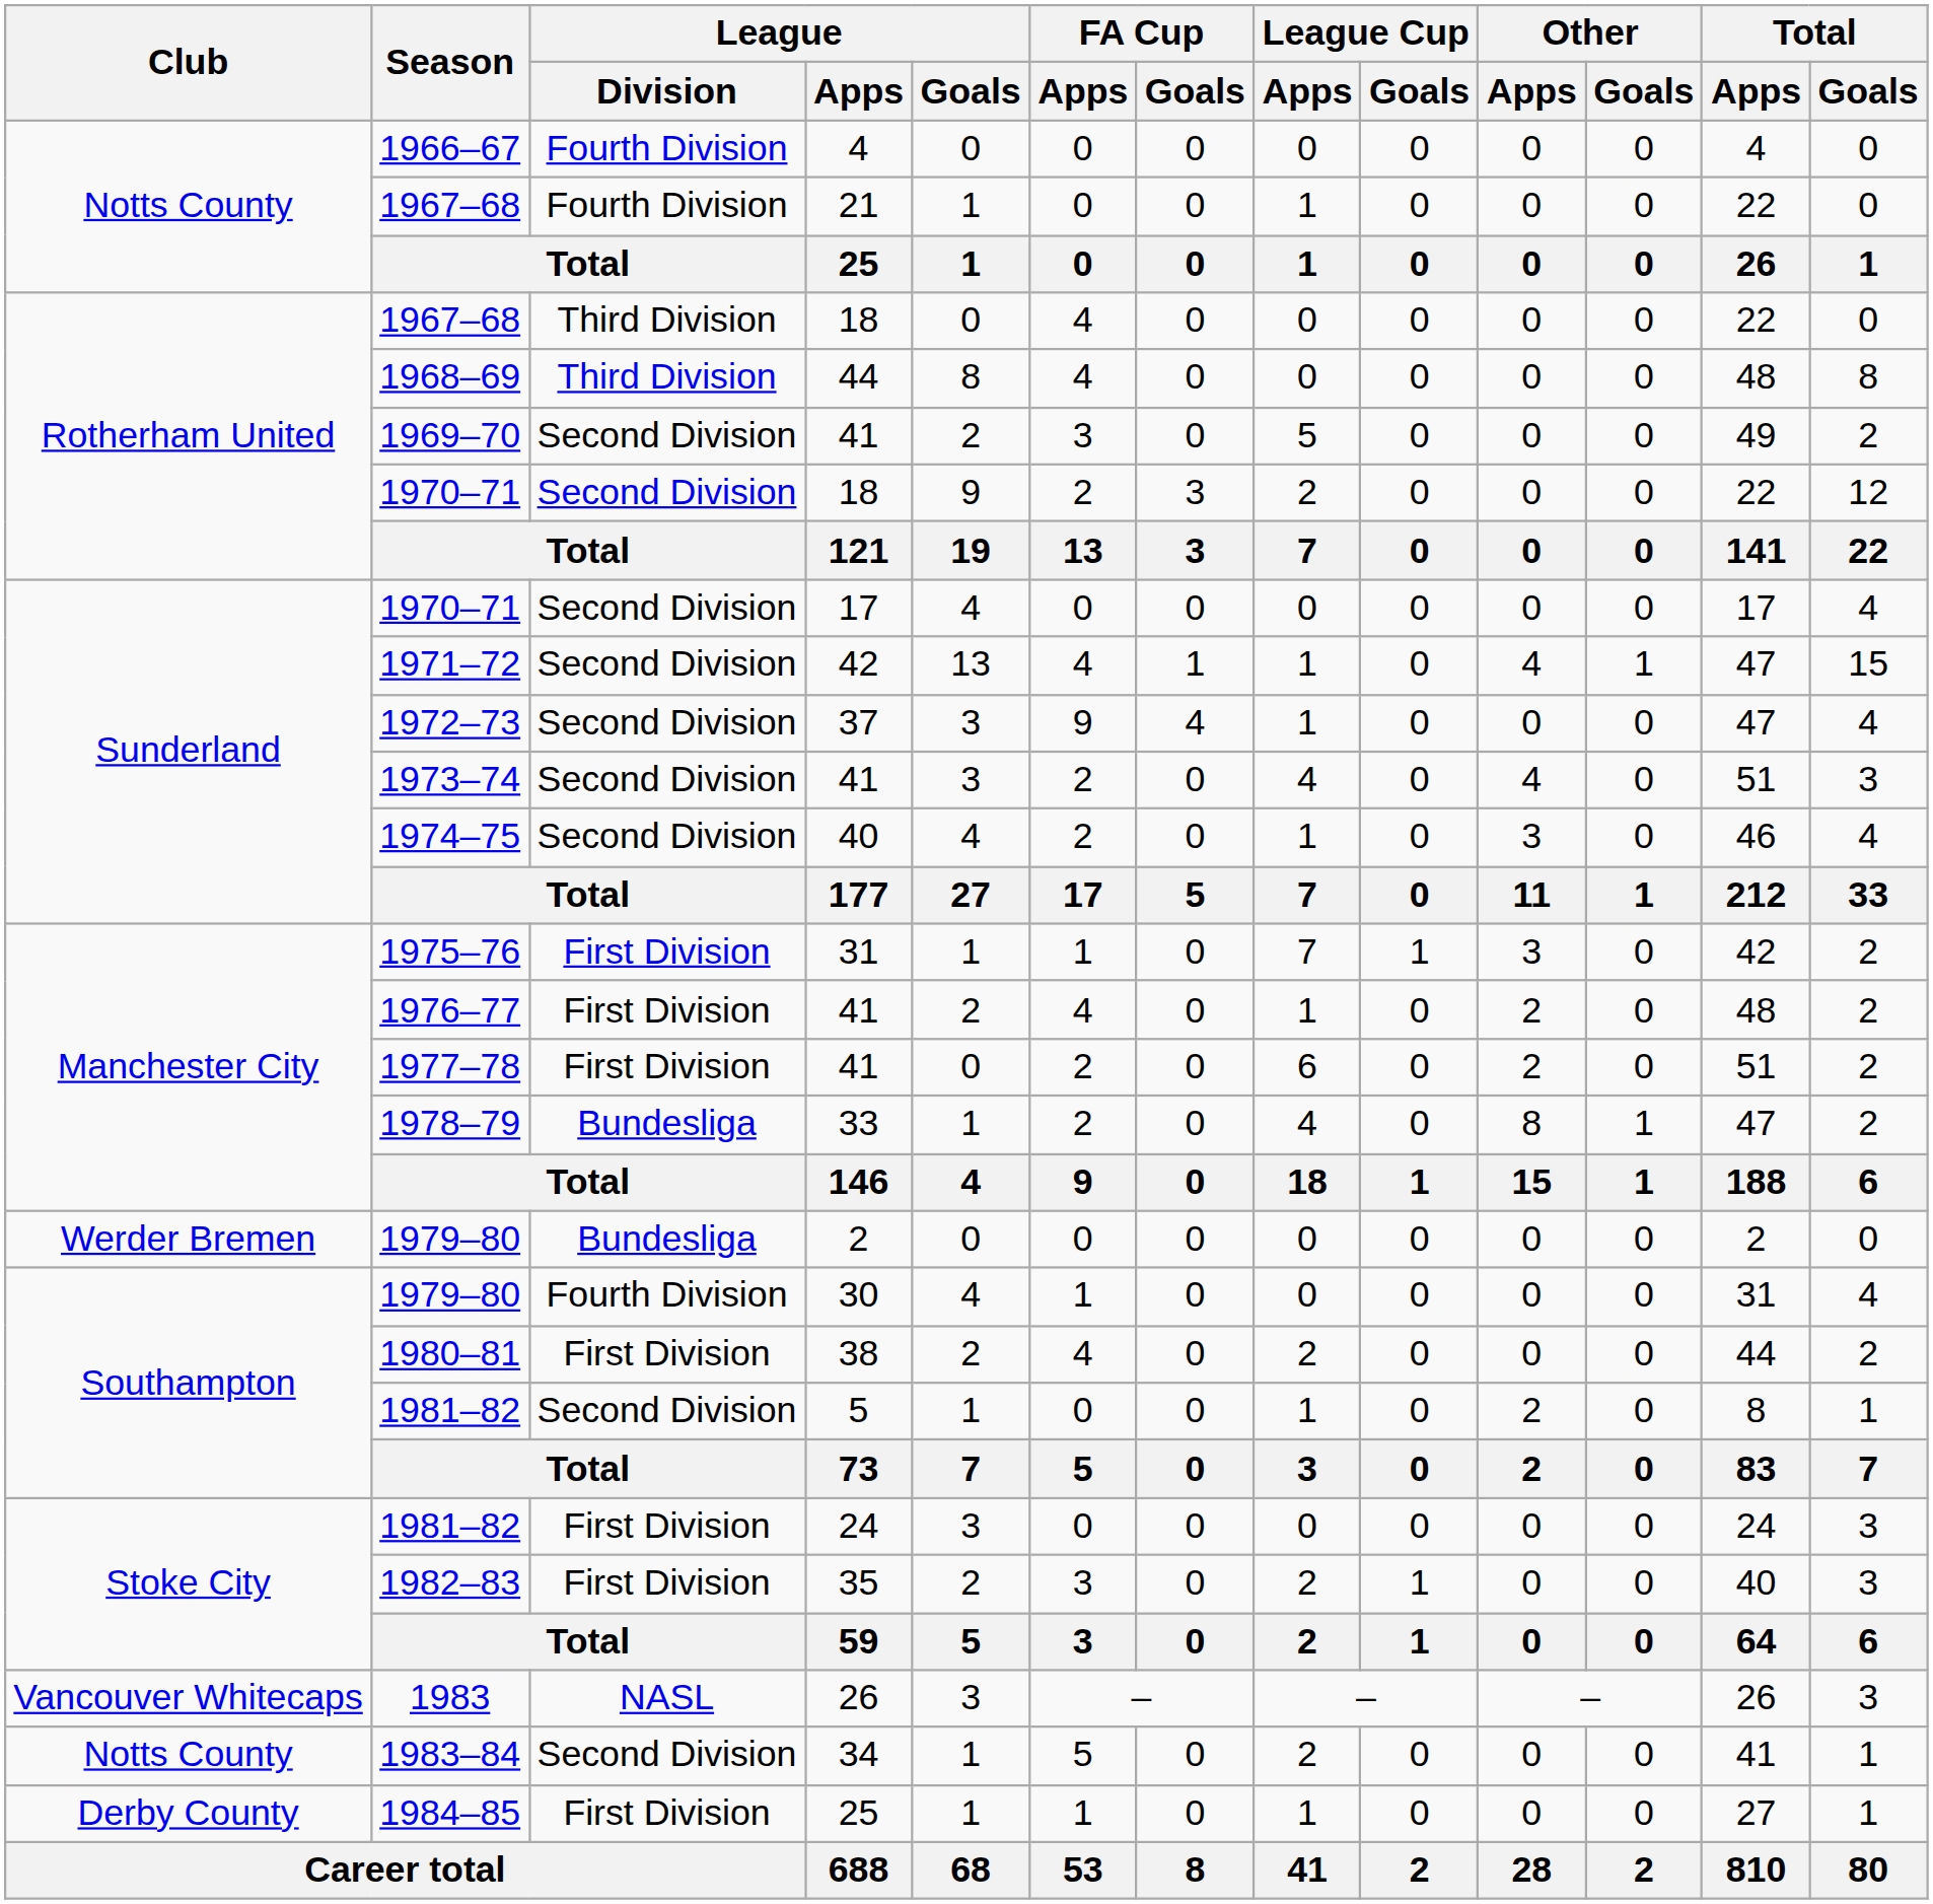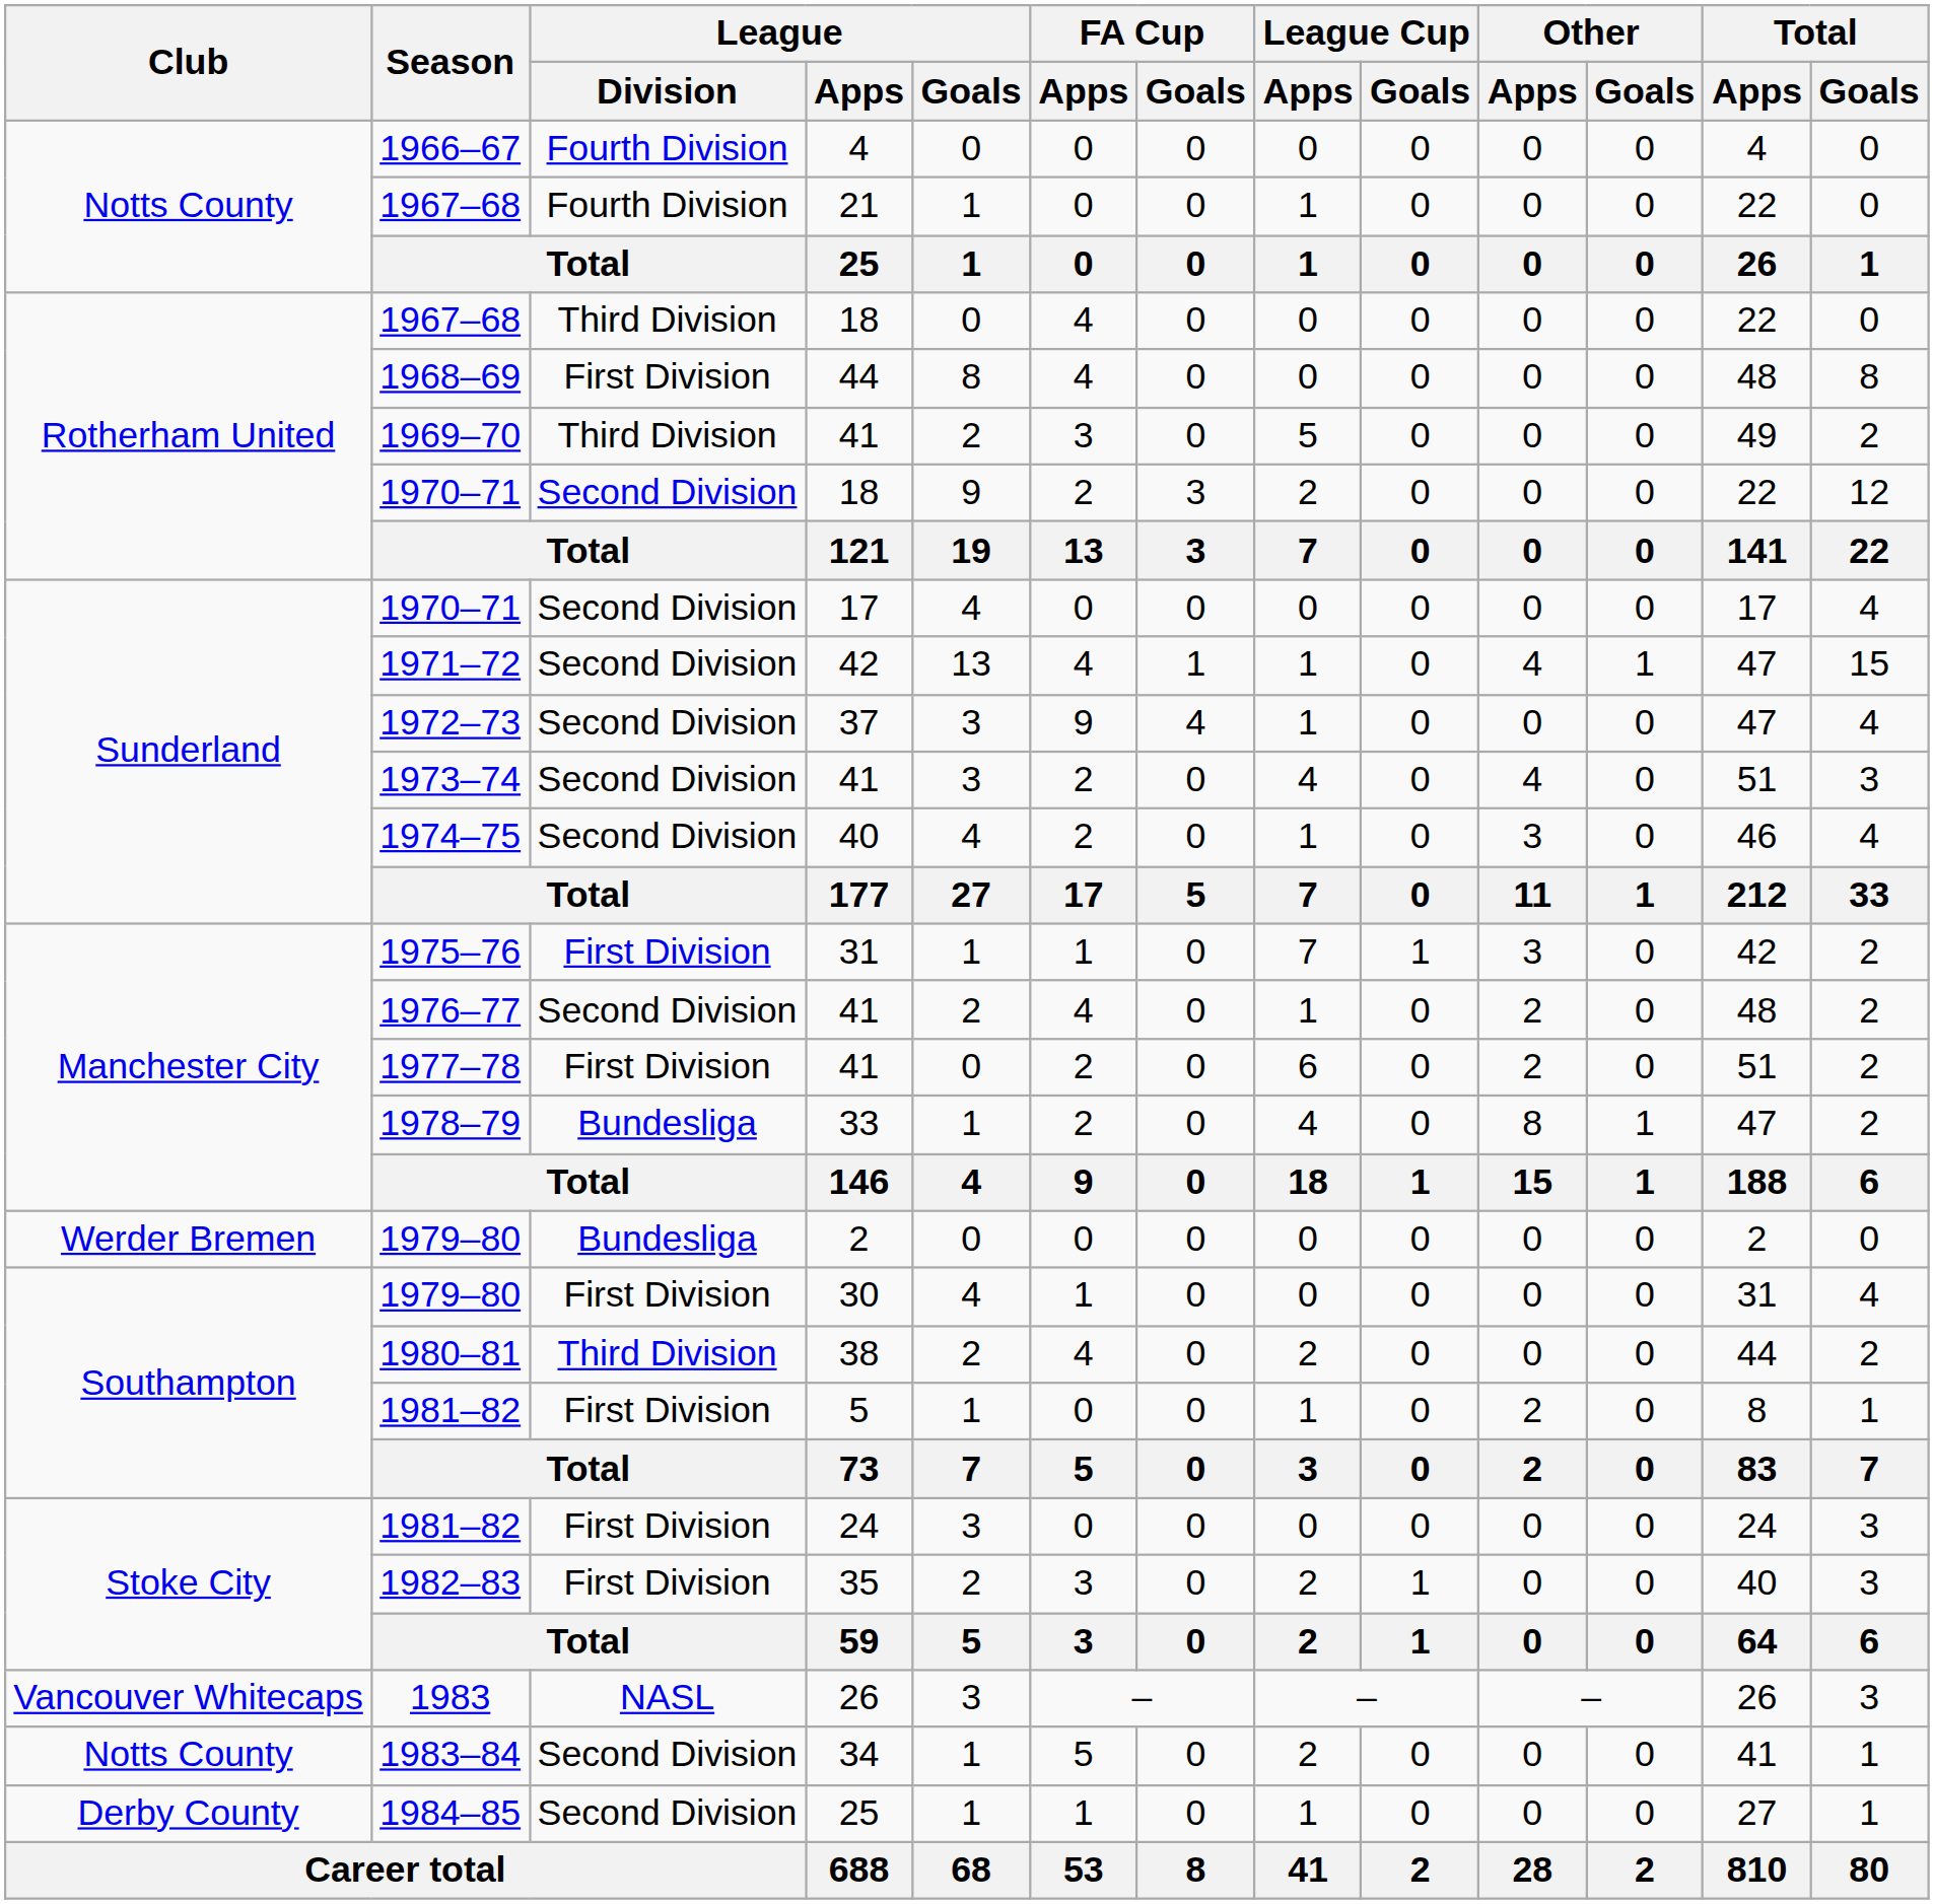 <table class="wikitable" style="text-align:center">
 <tr>
 <th rowspan="2">Club</th>
 <th rowspan="2">Season</th>
 <th colspan="3">League</th>
 <th colspan="2">FA Cup</th>
 <th colspan="2">League Cup</th>
 <th colspan="2">Other</th>
 <th colspan="2">Total</th>
 </tr>
 <tr>
 <th>Division</th>
 <th>Apps</th>
 <th>Goals</th>
 <th>Apps</th>
 <th>Goals</th>
 <th>Apps</th>
 <th>Goals</th>
 <th>Apps</th>
 <th>Goals</th>
 <th>Apps</th>
 <th>Goals</th>
 </tr>
 <tr>
 <td rowspan="3"><a href='#'>Notts County</a></td>
 <td><a href='#'>1966–67</a></td>
 <td><a href='#'>Fourth Division</a></td>
 <td>4</td>
 <td>0</td>
 <td>0</td>
 <td>0</td>
 <td>0</td>
 <td>0</td>
 <td>0</td>
 <td>0</td>
 <td>4</td>
 <td>0</td>
 </tr>
 <tr>
 <td><a href='#'>1967–68</a></td>
 <td>Fourth Division</td>
 <td>21</td>
 <td>1</td>
 <td>0</td>
 <td>0</td>
 <td>1</td>
 <td>0</td>
 <td>0</td>
 <td>0</td>
 <td>22</td>
 <td>0</td>
 </tr>
 <tr>
 <th colspan="2">Total</th>
 <th>25</th>
 <th>1</th>
 <th>0</th>
 <th>0</th>
 <th>1</th>
 <th>0</th>
 <th>0</th>
 <th>0</th>
 <th>26</th>
 <th>1</th>
 </tr>
 <tr>
 <td rowspan="5"><a href='#'>Rotherham United</a></td>
 <td><a href='#'>1967–68</a></td>
 <td>Third Division</td>
 <td>18</td>
 <td>0</td>
 <td>4</td>
 <td>0</td>
 <td>0</td>
 <td>0</td>
 <td>0</td>
 <td>0</td>
 <td>22</td>
 <td>0</td>
 </tr>
 <tr>
 <td><a href='#'>1968–69</a></td>
-<td><a href='#'>Third Division</a></td>
+<td>First Division</td>
 <td>44</td>
 <td>8</td>
 <td>4</td>
 <td>0</td>
 <td>0</td>
 <td>0</td>
 <td>0</td>
 <td>0</td>
 <td>48</td>
 <td>8</td>
 </tr>
 <tr>
 <td><a href='#'>1969–70</a></td>
-<td>Second Division</td>
+<td>Third Division</td>
 <td>41</td>
 <td>2</td>
 <td>3</td>
 <td>0</td>
 <td>5</td>
 <td>0</td>
 <td>0</td>
 <td>0</td>
 <td>49</td>
 <td>2</td>
 </tr>
 <tr>
 <td><a href='#'>1970–71</a></td>
 <td><a href='#'>Second Division</a></td>
 <td>18</td>
 <td>9</td>
 <td>2</td>
 <td>3</td>
 <td>2</td>
 <td>0</td>
 <td>0</td>
 <td>0</td>
 <td>22</td>
 <td>12</td>
 </tr>
 <tr>
 <th colspan="2">Total</th>
 <th>121</th>
 <th>19</th>
 <th>13</th>
 <th>3</th>
 <th>7</th>
 <th>0</th>
 <th>0</th>
 <th>0</th>
 <th>141</th>
 <th>22</th>
 </tr>
 <tr>
 <td rowspan="6"><a href='#'>Sunderland</a></td>
 <td><a href='#'>1970–71</a></td>
 <td>Second Division</td>
 <td>17</td>
 <td>4</td>
 <td>0</td>
 <td>0</td>
 <td>0</td>
 <td>0</td>
 <td>0</td>
 <td>0</td>
 <td>17</td>
 <td>4</td>
 </tr>
 <tr>
 <td><a href='#'>1971–72</a></td>
 <td>Second Division</td>
 <td>42</td>
 <td>13</td>
 <td>4</td>
 <td>1</td>
 <td>1</td>
 <td>0</td>
 <td>4</td>
 <td>1</td>
 <td>47</td>
 <td>15</td>
 </tr>
 <tr>
 <td><a href='#'>1972–73</a></td>
 <td>Second Division</td>
 <td>37</td>
 <td>3</td>
 <td>9</td>
 <td>4</td>
 <td>1</td>
 <td>0</td>
 <td>0</td>
 <td>0</td>
 <td>47</td>
 <td>4</td>
 </tr>
 <tr>
 <td><a href='#'>1973–74</a></td>
 <td>Second Division</td>
 <td>41</td>
 <td>3</td>
 <td>2</td>
 <td>0</td>
 <td>4</td>
 <td>0</td>
 <td>4</td>
 <td>0</td>
 <td>51</td>
 <td>3</td>
 </tr>
 <tr>
 <td><a href='#'>1974–75</a></td>
 <td>Second Division</td>
 <td>40</td>
 <td>4</td>
 <td>2</td>
 <td>0</td>
 <td>1</td>
 <td>0</td>
 <td>3</td>
 <td>0</td>
 <td>46</td>
 <td>4</td>
 </tr>
 <tr>
 <th colspan="2">Total</th>
 <th>177</th>
 <th>27</th>
 <th>17</th>
 <th>5</th>
 <th>7</th>
 <th>0</th>
 <th>11</th>
 <th>1</th>
 <th>212</th>
 <th>33</th>
 </tr>
 <tr>
 <td rowspan="5"><a href='#'>Manchester City</a></td>
 <td><a href='#'>1975–76</a></td>
 <td><a href='#'>First Division</a></td>
 <td>31</td>
 <td>1</td>
 <td>1</td>
 <td>0</td>
 <td>7</td>
 <td>1</td>
 <td>3</td>
 <td>0</td>
 <td>42</td>
 <td>2</td>
 </tr>
 <tr>
 <td><a href='#'>1976–77</a></td>
-<td>First Division</td>
+<td>Second Division</td>
 <td>41</td>
 <td>2</td>
 <td>4</td>
 <td>0</td>
 <td>1</td>
 <td>0</td>
 <td>2</td>
 <td>0</td>
 <td>48</td>
 <td>2</td>
 </tr>
 <tr>
 <td><a href='#'>1977–78</a></td>
 <td>First Division</td>
 <td>41</td>
 <td>0</td>
 <td>2</td>
 <td>0</td>
 <td>6</td>
 <td>0</td>
 <td>2</td>
 <td>0</td>
 <td>51</td>
 <td>2</td>
 </tr>
 <tr>
 <td><a href='#'>1978–79</a></td>
 <td><a href='#'>Bundesliga</a></td>
 <td>33</td>
 <td>1</td>
 <td>2</td>
 <td>0</td>
 <td>4</td>
 <td>0</td>
 <td>8</td>
 <td>1</td>
 <td>47</td>
 <td>2</td>
 </tr>
 <tr>
 <th colspan="2">Total</th>
 <th>146</th>
 <th>4</th>
 <th>9</th>
 <th>0</th>
 <th>18</th>
 <th>1</th>
 <th>15</th>
 <th>1</th>
 <th>188</th>
 <th>6</th>
 </tr>
 <tr>
 <td><a href='#'>Werder Bremen</a></td>
 <td><a href='#'>1979–80</a></td>
 <td><a href='#'>Bundesliga</a></td>
 <td>2</td>
 <td>0</td>
 <td>0</td>
 <td>0</td>
 <td>0</td>
 <td>0</td>
 <td>0</td>
 <td>0</td>
 <td>2</td>
 <td>0</td>
 </tr>
 <tr>
 <td rowspan="4"><a href='#'>Southampton</a></td>
 <td><a href='#'>1979–80</a></td>
-<td>Fourth Division</td>
+<td>First Division</td>
 <td>30</td>
 <td>4</td>
 <td>1</td>
 <td>0</td>
 <td>0</td>
 <td>0</td>
 <td>0</td>
 <td>0</td>
 <td>31</td>
 <td>4</td>
 </tr>
 <tr>
 <td><a href='#'>1980–81</a></td>
-<td>First Division</td>
+<td><a href='#'>Third Division</a></td>
 <td>38</td>
 <td>2</td>
 <td>4</td>
 <td>0</td>
 <td>2</td>
 <td>0</td>
 <td>0</td>
 <td>0</td>
 <td>44</td>
 <td>2</td>
 </tr>
 <tr>
 <td><a href='#'>1981–82</a></td>
-<td>Second Division</td>
+<td>First Division</td>
 <td>5</td>
 <td>1</td>
 <td>0</td>
 <td>0</td>
 <td>1</td>
 <td>0</td>
 <td>2</td>
 <td>0</td>
 <td>8</td>
 <td>1</td>
 </tr>
 <tr>
 <th colspan="2">Total</th>
 <th>73</th>
 <th>7</th>
 <th>5</th>
 <th>0</th>
 <th>3</th>
 <th>0</th>
 <th>2</th>
 <th>0</th>
 <th>83</th>
 <th>7</th>
 </tr>
 <tr>
 <td rowspan="3"><a href='#'>Stoke City</a></td>
 <td><a href='#'>1981–82</a></td>
 <td>First Division</td>
 <td>24</td>
 <td>3</td>
 <td>0</td>
 <td>0</td>
 <td>0</td>
 <td>0</td>
 <td>0</td>
 <td>0</td>
 <td>24</td>
 <td>3</td>
 </tr>
 <tr>
 <td><a href='#'>1982–83</a></td>
 <td>First Division</td>
 <td>35</td>
 <td>2</td>
 <td>3</td>
 <td>0</td>
 <td>2</td>
 <td>1</td>
 <td>0</td>
 <td>0</td>
 <td>40</td>
 <td>3</td>
 </tr>
 <tr>
 <th colspan="2">Total</th>
 <th>59</th>
 <th>5</th>
 <th>3</th>
 <th>0</th>
 <th>2</th>
 <th>1</th>
 <th>0</th>
 <th>0</th>
 <th>64</th>
 <th>6</th>
 </tr>
 <tr>
 <td><a href='#'>Vancouver Whitecaps</a></td>
 <td><a href='#'>1983</a></td>
 <td><a href='#'>NASL</a></td>
 <td>26</td>
 <td>3</td>
 <td colspan="2">–</td>
 <td colspan="2">–</td>
 <td colspan="2">–</td>
 <td>26</td>
 <td>3</td>
 </tr>
 <tr>
 <td><a href='#'>Notts County</a></td>
 <td><a href='#'>1983–84</a></td>
 <td>Second Division</td>
 <td>34</td>
 <td>1</td>
 <td>5</td>
 <td>0</td>
 <td>2</td>
 <td>0</td>
 <td>0</td>
 <td>0</td>
 <td>41</td>
 <td>1</td>
 </tr>
 <tr>
 <td><a href='#'>Derby County</a></td>
 <td><a href='#'>1984–85</a></td>
-<td>First Division</td>
+<td>Second Division</td>
 <td>25</td>
 <td>1</td>
 <td>1</td>
 <td>0</td>
 <td>1</td>
 <td>0</td>
 <td>0</td>
 <td>0</td>
 <td>27</td>
 <td>1</td>
 </tr>
 <tr>
 <th colspan="3">Career total</th>
 <th>688</th>
 <th>68</th>
 <th>53</th>
 <th>8</th>
 <th>41</th>
 <th>2</th>
 <th>28</th>
 <th>2</th>
 <th>810</th>
 <th>80</th>
 </tr>
 </table>
